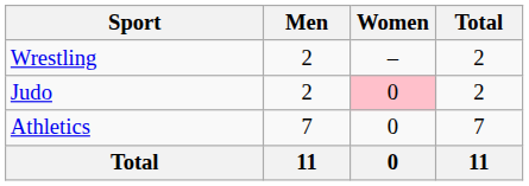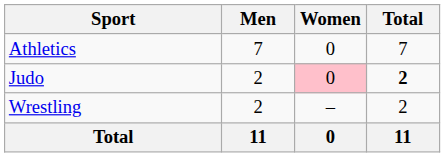 <table class="wikitable sortable" style="text-align:center;">
 <tr>
 <th width=180>Sport</th>
 <th width=55>Men</th>
 <th width=55>Women</th>
 <th width=55>Total</th>
 </tr>
 <tr>
-<td align=left><a href='#'>Wrestling</a></td>
-<td>2</td>
-<td>–</td>
-<td>2</td>
+<td align=left><a href='#'>Athletics</a></td>
+<td>7</td>
+<td>0</td>
+<td>7</td>
 </tr>
 <tr>
 <td align=left><a href='#'>Judo</a></td>
 <td>2</td>
 <td style="background: pink;">0</td>
-<td>2</td>
+<td><strong>2</strong></td>
 </tr>
 <tr>
-<td align=left><a href='#'>Athletics</a></td>
-<td>7</td>
-<td>0</td>
-<td>7</td>
+<td align=left><a href='#'>Wrestling</a></td>
+<td>2</td>
+<td>–</td>
+<td>2</td>
 </tr>
 <tr>
 <th>Total</th>
 <th>11</th>
 <th>0</th>
 <th>11</th>
 </tr>
 </table>
